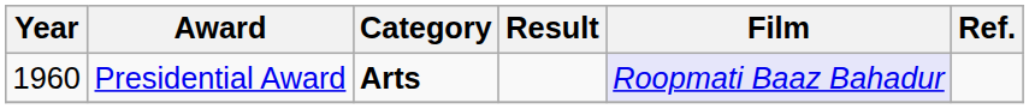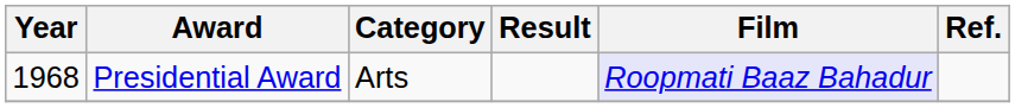 <table class="wikitable">
 <tr>
 <th>Year</th>
 <th>Award</th>
 <th>Category</th>
 <th>Result</th>
 <th>Film</th>
 <th>Ref.</th>
 </tr>
 <tr>
-<td>1960</td>
+<td>1968</td>
 <td><a href='#'>Presidential Award</a></td>
-<td><strong>Arts</strong></td>
+<td>Arts</td>
 <td></td>
 <td style="background: lavender;"><em><a href='#'>Roopmati Baaz Bahadur</a></em></td>
 <td></td>
 </tr>
 <tr>
 </tr>
 </table>
